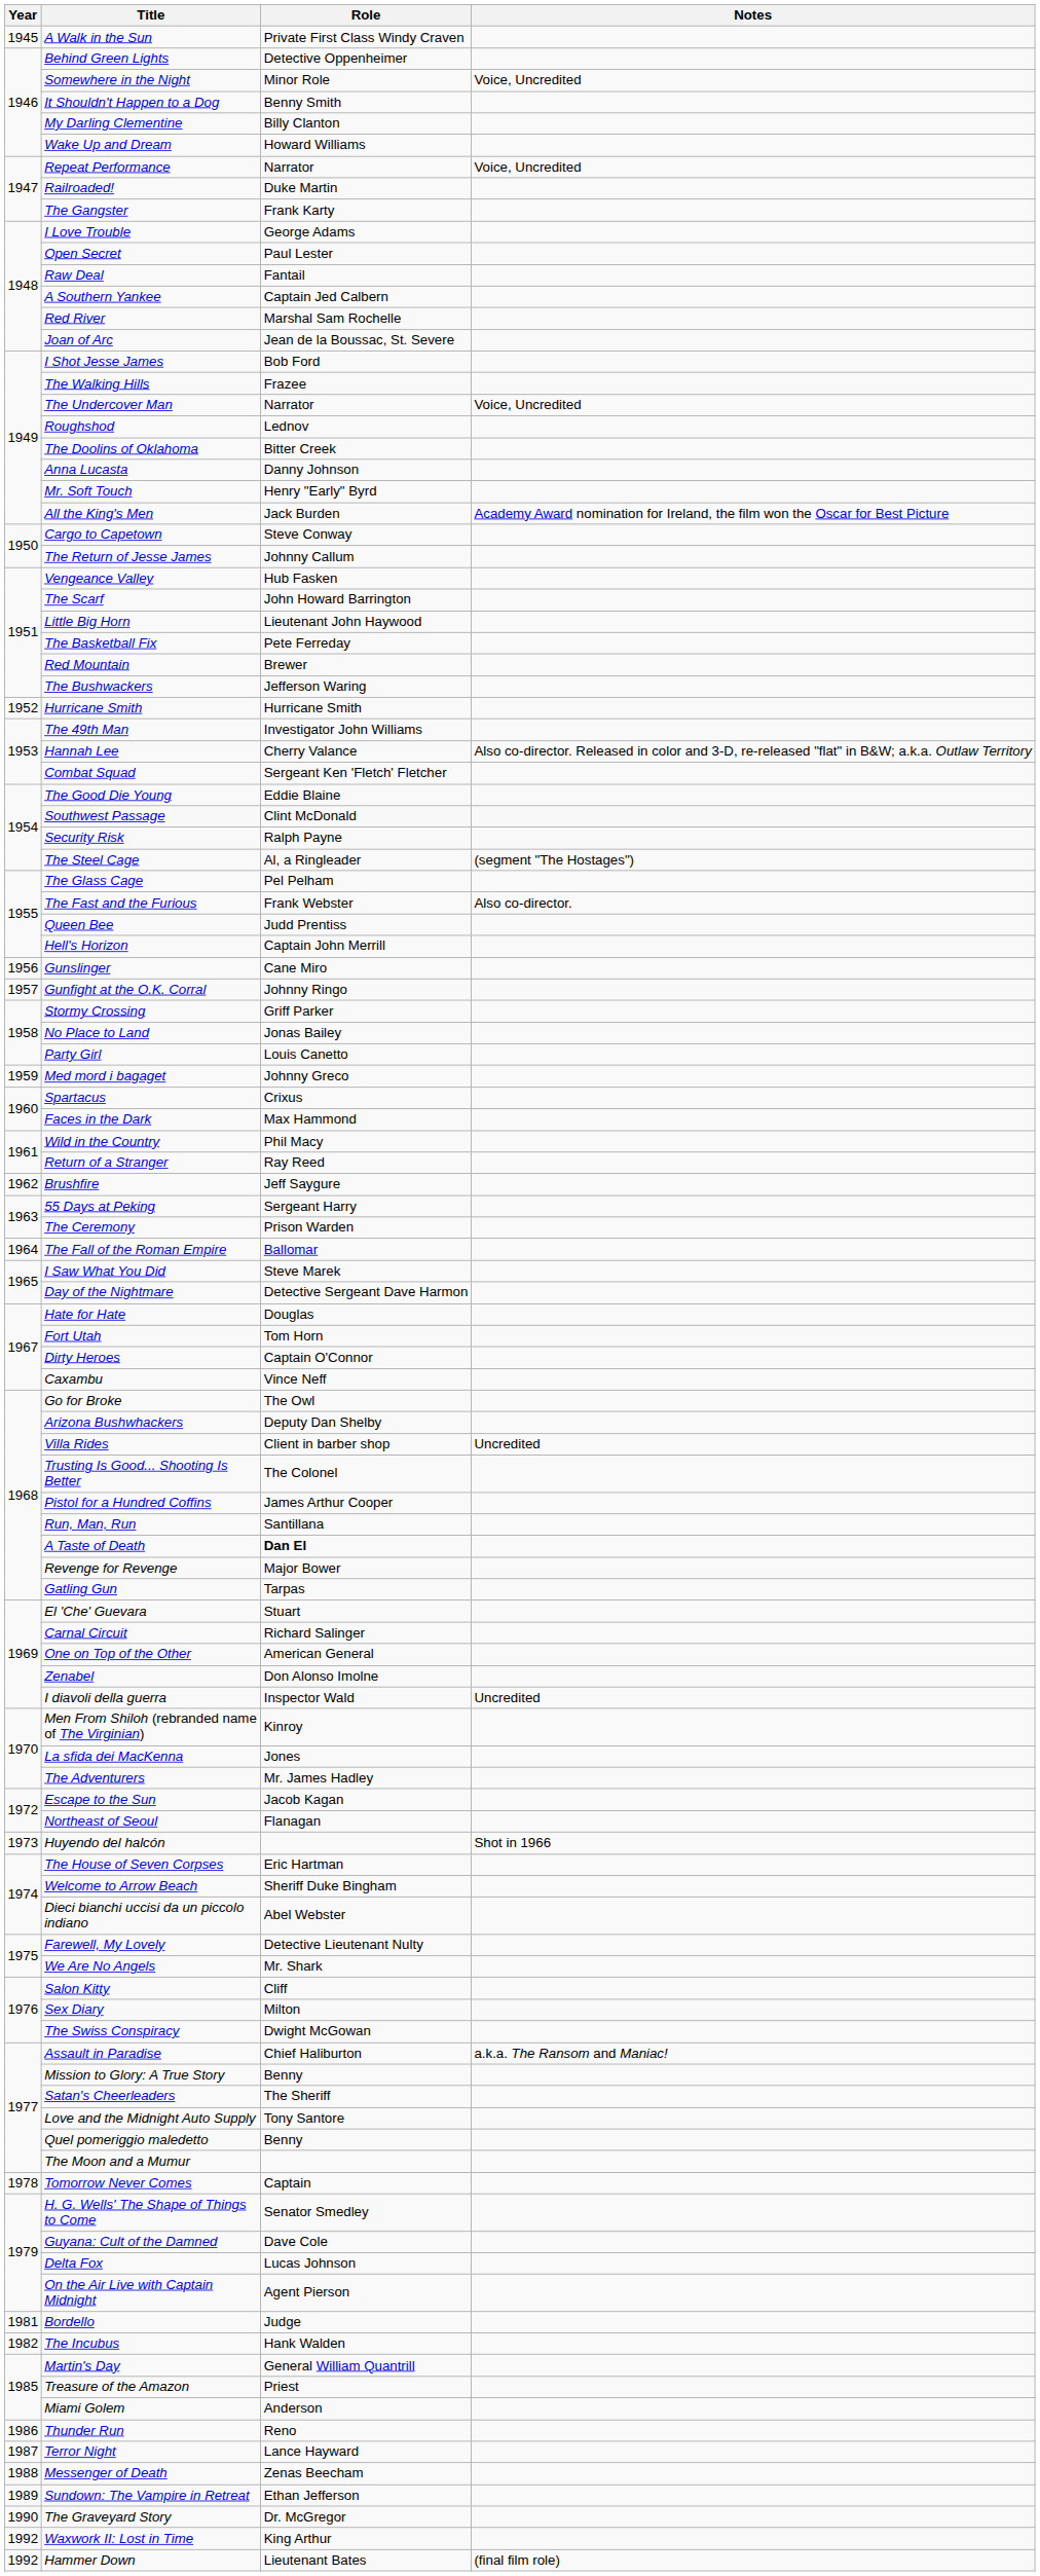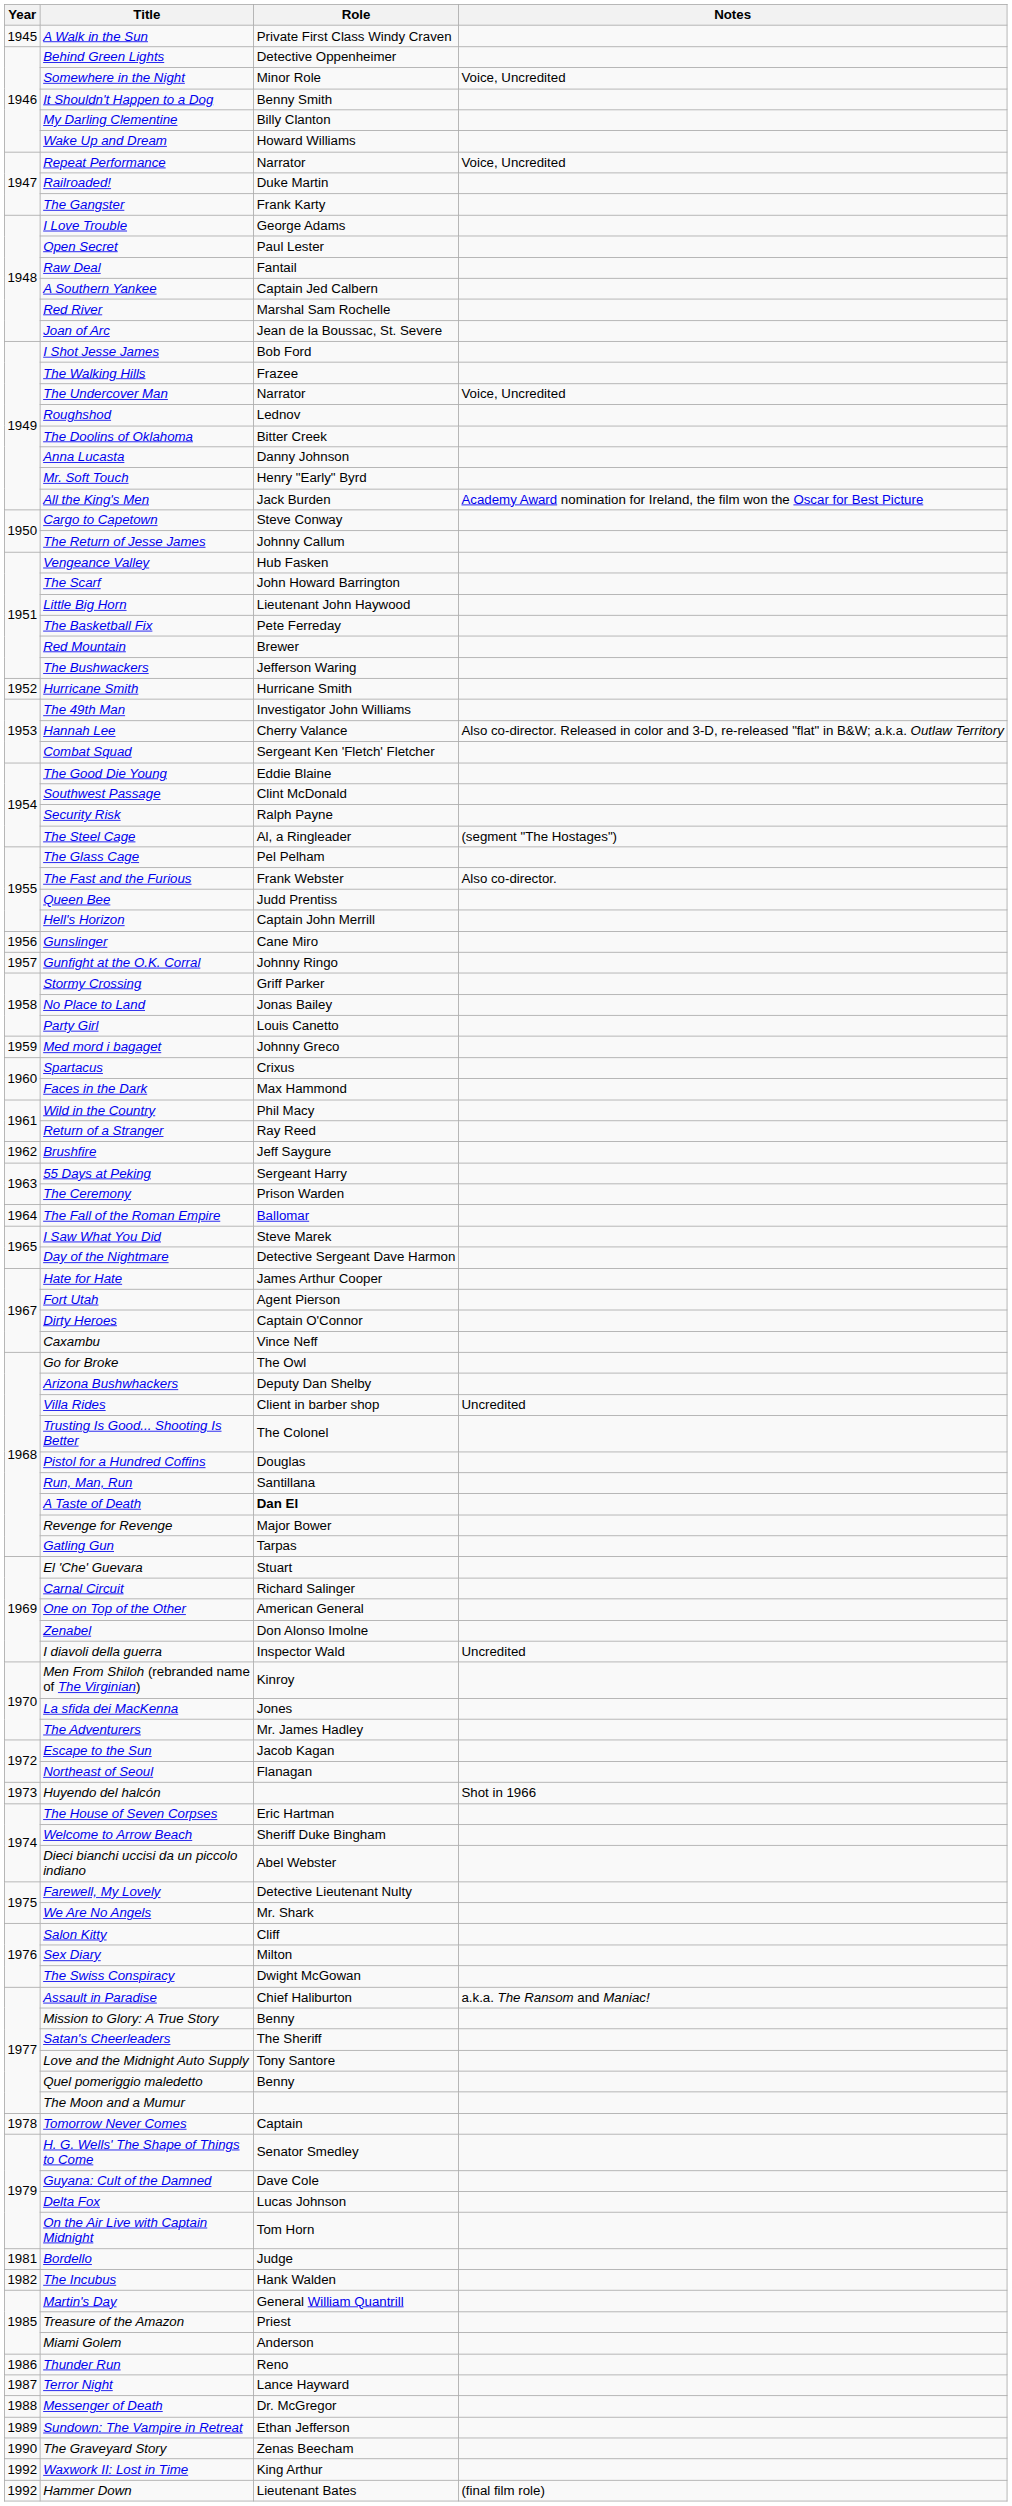 <table class="wikitable sortable">
 <tr>
 <th>Year</th>
 <th width="250">Title</th>
 <th class="unsortable">Role</th>
 <th class="unsortable">Notes</th>
 </tr>
 <tr>
 <td>1945</td>
 <td data-sort-value="Walk in the Sun, A"><em><a href='#'>A Walk in the Sun</a></em></td>
 <td>Private First Class Windy Craven</td>
 <td></td>
 </tr>
 <tr>
 <td rowspan="5">1946</td>
 <td><em><a href='#'>Behind Green Lights</a></em></td>
 <td>Detective Oppenheimer</td>
 <td></td>
 </tr>
 <tr>
 <td><em><a href='#'>Somewhere in the Night</a></em></td>
 <td>Minor Role</td>
 <td>Voice, Uncredited</td>
 </tr>
 <tr>
 <td><em><a href='#'>It Shouldn't Happen to a Dog</a></em></td>
 <td>Benny Smith</td>
 <td></td>
 </tr>
 <tr>
 <td><em><a href='#'>My Darling Clementine</a></em></td>
 <td>Billy Clanton</td>
 <td></td>
 </tr>
 <tr>
 <td><em><a href='#'>Wake Up and Dream</a></em></td>
 <td>Howard Williams</td>
 <td></td>
 </tr>
 <tr>
 <td rowspan="3">1947</td>
 <td><em><a href='#'>Repeat Performance</a></em></td>
 <td>Narrator</td>
 <td>Voice, Uncredited</td>
 </tr>
 <tr>
 <td><em><a href='#'>Railroaded!</a></em></td>
 <td>Duke Martin</td>
 <td></td>
 </tr>
 <tr>
 <td data-sort-value="Gangster, The"><em><a href='#'>The Gangster</a></em></td>
 <td>Frank Karty</td>
 <td></td>
 </tr>
 <tr>
 <td rowspan="6">1948</td>
 <td><em><a href='#'>I Love Trouble</a></em></td>
 <td>George Adams</td>
 <td></td>
 </tr>
 <tr>
 <td><em><a href='#'>Open Secret</a></em></td>
 <td>Paul Lester</td>
 <td></td>
 </tr>
 <tr>
 <td><em><a href='#'>Raw Deal</a></em></td>
 <td>Fantail</td>
 <td></td>
 </tr>
 <tr>
 <td data-sort-value="Southern Yankee, A"><em><a href='#'>A Southern Yankee</a></em></td>
 <td>Captain Jed Calbern</td>
 <td></td>
 </tr>
 <tr>
 <td><em><a href='#'>Red River</a></em></td>
 <td>Marshal Sam Rochelle</td>
 <td></td>
 </tr>
 <tr>
 <td><em><a href='#'>Joan of Arc</a></em></td>
 <td>Jean de la Boussac, St. Severe</td>
 <td></td>
 </tr>
 <tr>
 <td rowspan="8">1949</td>
 <td><em><a href='#'>I Shot Jesse James</a></em></td>
 <td>Bob Ford</td>
 <td></td>
 </tr>
 <tr>
 <td data-sort-value="Walking Hills, The"><em><a href='#'>The Walking Hills</a></em></td>
 <td>Frazee</td>
 <td></td>
 </tr>
 <tr>
 <td data-sort-value="Undercover Man, The"><em><a href='#'>The Undercover Man</a></em></td>
 <td>Narrator</td>
 <td>Voice, Uncredited</td>
 </tr>
 <tr>
 <td><em><a href='#'>Roughshod</a></em></td>
 <td>Lednov</td>
 <td></td>
 </tr>
 <tr>
 <td data-sort-value="Doolins of Oklahoma, The"><em><a href='#'>The Doolins of Oklahoma</a></em></td>
 <td>Bitter Creek</td>
 <td></td>
 </tr>
 <tr>
 <td><em><a href='#'>Anna Lucasta</a></em></td>
 <td>Danny Johnson</td>
 <td></td>
 </tr>
 <tr>
 <td><em><a href='#'>Mr. Soft Touch</a></em></td>
 <td>Henry "Early" Byrd</td>
 <td></td>
 </tr>
 <tr>
 <td><em><a href='#'>All the King's Men</a></em></td>
 <td>Jack Burden</td>
 <td><a href='#'>Academy Award</a> nomination for Ireland, the film won the <a href='#'>Oscar for Best Picture</a></td>
 </tr>
 <tr>
 <td rowspan="2">1950</td>
 <td><em><a href='#'>Cargo to Capetown</a></em></td>
 <td>Steve Conway</td>
 <td></td>
 </tr>
 <tr>
 <td data-sort-value="Return of Jesse James, The"><em><a href='#'>The Return of Jesse James</a></em></td>
 <td>Johnny Callum</td>
 <td></td>
 </tr>
 <tr>
 <td rowspan="6">1951</td>
 <td><em><a href='#'>Vengeance Valley</a></em></td>
 <td>Hub Fasken</td>
 <td></td>
 </tr>
 <tr>
 <td data-sort-value="Scarf, The"><em><a href='#'>The Scarf</a></em></td>
 <td>John Howard Barrington</td>
 <td></td>
 </tr>
 <tr>
 <td><em><a href='#'>Little Big Horn</a></em></td>
 <td>Lieutenant John Haywood</td>
 <td></td>
 </tr>
 <tr>
 <td data-sort-value="Basketball Fix, The"><em><a href='#'>The Basketball Fix</a></em></td>
 <td>Pete Ferreday</td>
 <td></td>
 </tr>
 <tr>
 <td><em><a href='#'>Red Mountain</a></em></td>
 <td>Brewer</td>
 <td></td>
 </tr>
 <tr>
 <td data-sort-value="Bushwackers, The"><em><a href='#'>The Bushwackers</a></em></td>
 <td>Jefferson Waring</td>
 <td></td>
 </tr>
 <tr>
 <td>1952</td>
 <td><em><a href='#'>Hurricane Smith</a></em></td>
 <td>Hurricane Smith</td>
 <td></td>
 </tr>
 <tr>
 <td rowspan="3">1953</td>
 <td data-sort-value="49th Man, The"><em><a href='#'>The 49th Man</a></em></td>
 <td>Investigator John Williams</td>
 <td></td>
 </tr>
 <tr>
 <td><em><a href='#'>Hannah Lee</a></em></td>
 <td>Cherry Valance</td>
 <td>Also co-director. Released in color and 3-D, re-released "flat" in B&W; a.k.a. <em>Outlaw Territory</em></td>
 </tr>
 <tr>
 <td><em><a href='#'>Combat Squad</a></em></td>
 <td>Sergeant Ken 'Fletch' Fletcher</td>
 <td></td>
 </tr>
 <tr>
 <td rowspan="4">1954</td>
 <td data-sort-value="Good Die Young, The"><em><a href='#'>The Good Die Young</a></em></td>
 <td>Eddie Blaine</td>
 <td></td>
 </tr>
 <tr>
 <td><em><a href='#'>Southwest Passage</a></em></td>
 <td>Clint McDonald</td>
 <td></td>
 </tr>
 <tr>
 <td><em><a href='#'>Security Risk</a></em></td>
 <td>Ralph Payne</td>
 <td></td>
 </tr>
 <tr>
 <td data-sort-value="Steel Cage, The"><em><a href='#'>The Steel Cage</a></em></td>
 <td>Al, a Ringleader</td>
 <td>(segment "The Hostages")</td>
 </tr>
 <tr>
 <td rowspan="4">1955</td>
 <td data-sort-value="Glass Cage, The"><em><a href='#'>The Glass Cage</a></em></td>
 <td>Pel Pelham</td>
 <td></td>
 </tr>
 <tr>
 <td data-sort-value="Fast and the Furious, The"><em><a href='#'>The Fast and the Furious</a></em></td>
 <td>Frank Webster</td>
 <td>Also co-director.</td>
 </tr>
 <tr>
 <td><em><a href='#'>Queen Bee</a></em></td>
 <td>Judd Prentiss</td>
 <td></td>
 </tr>
 <tr>
 <td><em><a href='#'>Hell's Horizon</a></em></td>
 <td>Captain John Merrill</td>
 <td></td>
 </tr>
 <tr>
 <td>1956</td>
 <td><em><a href='#'>Gunslinger</a></em></td>
 <td>Cane Miro</td>
 <td></td>
 </tr>
 <tr>
 <td>1957</td>
 <td><em><a href='#'>Gunfight at the O.K. Corral</a></em></td>
 <td>Johnny Ringo</td>
 <td></td>
 </tr>
 <tr>
 <td rowspan="3">1958</td>
 <td><em><a href='#'>Stormy Crossing</a></em></td>
 <td>Griff Parker</td>
 <td></td>
 </tr>
 <tr>
 <td><em><a href='#'>No Place to Land</a></em></td>
 <td>Jonas Bailey</td>
 <td></td>
 </tr>
 <tr>
 <td><em><a href='#'>Party Girl</a></em></td>
 <td>Louis Canetto</td>
 <td></td>
 </tr>
 <tr>
 <td>1959</td>
 <td><em><a href='#'>Med mord i bagaget</a></em></td>
 <td>Johnny Greco</td>
 <td></td>
 </tr>
 <tr>
 <td rowspan="2">1960</td>
 <td><em><a href='#'>Spartacus</a></em></td>
 <td>Crixus</td>
 <td></td>
 </tr>
 <tr>
 <td><em><a href='#'>Faces in the Dark</a></em></td>
 <td>Max Hammond</td>
 <td></td>
 </tr>
 <tr>
 <td rowspan="2">1961</td>
 <td><em><a href='#'>Wild in the Country</a></em></td>
 <td>Phil Macy</td>
 <td></td>
 </tr>
 <tr>
 <td><em><a href='#'>Return of a Stranger</a></em></td>
 <td>Ray Reed</td>
 <td></td>
 </tr>
 <tr>
 <td>1962</td>
 <td><em><a href='#'>Brushfire</a></em></td>
 <td>Jeff Saygure</td>
 <td></td>
 </tr>
 <tr>
 <td rowspan="2">1963</td>
 <td><em><a href='#'>55 Days at Peking</a></em></td>
 <td>Sergeant Harry</td>
 <td></td>
 </tr>
 <tr>
 <td data-sort-value="Ceremony, The"><em><a href='#'>The Ceremony</a></em></td>
 <td>Prison Warden</td>
 <td></td>
 </tr>
 <tr>
 <td>1964</td>
 <td data-sort-value="Fall of the Roman Empire, The"><em><a href='#'>The Fall of the Roman Empire</a></em></td>
 <td><a href='#'>Ballomar</a></td>
 <td></td>
 </tr>
 <tr>
 <td rowspan="2">1965</td>
 <td><em><a href='#'>I Saw What You Did</a></em></td>
 <td>Steve Marek</td>
 <td></td>
 </tr>
 <tr>
 <td><em><a href='#'>Day of the Nightmare</a></em></td>
 <td>Detective Sergeant Dave Harmon</td>
 <td></td>
 </tr>
 <tr>
 <td rowspan="4">1967</td>
 <td><em><a href='#'>Hate for Hate</a></em></td>
-<td>Douglas</td>
+<td>James Arthur Cooper</td>
 <td></td>
 </tr>
 <tr>
 <td><em><a href='#'>Fort Utah</a></em></td>
-<td>Tom Horn</td>
+<td>Agent Pierson</td>
 <td></td>
 </tr>
 <tr>
 <td><em><a href='#'>Dirty Heroes</a></em></td>
 <td>Captain O'Connor</td>
 <td></td>
 </tr>
 <tr>
 <td><em>Caxambu</em></td>
 <td>Vince Neff</td>
 <td></td>
 </tr>
 <tr>
 <td rowspan="9">1968</td>
 <td><em>Go for Broke</em></td>
 <td>The Owl</td>
 <td></td>
 </tr>
 <tr>
 <td><em><a href='#'>Arizona Bushwhackers</a></em></td>
 <td>Deputy Dan Shelby</td>
 <td></td>
 </tr>
 <tr>
 <td><em><a href='#'>Villa Rides</a></em></td>
 <td>Client in barber shop</td>
 <td>Uncredited</td>
 </tr>
 <tr>
 <td><em><a href='#'>Trusting Is Good... Shooting Is Better</a></em></td>
 <td>The Colonel</td>
 <td></td>
 </tr>
 <tr>
 <td><em><a href='#'>Pistol for a Hundred Coffins</a></em></td>
-<td>James Arthur Cooper</td>
+<td>Douglas</td>
 <td></td>
 </tr>
 <tr>
 <td><em><a href='#'>Run, Man, Run</a></em></td>
 <td>Santillana</td>
 <td></td>
 </tr>
 <tr>
 <td data-sort-value="Taste of Death, A"><em><a href='#'>A Taste of Death</a></em></td>
 <td><strong>Dan El</strong></td>
 <td></td>
 </tr>
 <tr>
 <td><em>Revenge for Revenge</em></td>
 <td>Major Bower</td>
 <td></td>
 </tr>
 <tr>
 <td><em><a href='#'>Gatling Gun</a></em></td>
 <td>Tarpas</td>
 <td></td>
 </tr>
 <tr>
 <td rowspan="5">1969</td>
 <td><em>El 'Che' Guevara</em></td>
 <td>Stuart</td>
 <td></td>
 </tr>
 <tr>
 <td><em><a href='#'>Carnal Circuit</a></em></td>
 <td>Richard Salinger</td>
 <td></td>
 </tr>
 <tr>
 <td><em><a href='#'>One on Top of the Other</a></em></td>
 <td>American General</td>
 <td></td>
 </tr>
 <tr>
 <td><em><a href='#'>Zenabel</a></em></td>
 <td>Don Alonso Imolne</td>
 <td></td>
 </tr>
 <tr>
 <td><em>I diavoli della guerra</em></td>
 <td>Inspector Wald</td>
 <td>Uncredited</td>
 </tr>
 <tr>
 <td rowspan="3">1970</td>
 <td><em>Men From Shiloh</em> (rebranded name of <em><a href='#'>The Virginian</a></em>)</td>
 <td>Kinroy</td>
 <td></td>
 </tr>
 <tr>
 <td><em><a href='#'>La sfida dei MacKenna</a></em></td>
 <td>Jones</td>
 <td></td>
 </tr>
 <tr>
 <td data-sort-value="Adventurers, The"><em><a href='#'>The Adventurers</a></em></td>
 <td>Mr. James Hadley</td>
 <td></td>
 </tr>
 <tr>
 <td rowspan="2">1972</td>
 <td><em><a href='#'>Escape to the Sun</a></em></td>
 <td>Jacob Kagan</td>
 <td></td>
 </tr>
 <tr>
 <td><em><a href='#'>Northeast of Seoul</a></em></td>
 <td>Flanagan</td>
 <td></td>
 </tr>
 <tr>
 <td>1973</td>
 <td><em>Huyendo del halcón</em></td>
 <td></td>
 <td>Shot in 1966</td>
 </tr>
 <tr>
 <td rowspan="3">1974</td>
 <td data-sort-value="House of Seven Corpses, The"><em><a href='#'>The House of Seven Corpses</a></em></td>
 <td>Eric Hartman</td>
 <td></td>
 </tr>
 <tr>
 <td><em><a href='#'>Welcome to Arrow Beach</a></em></td>
 <td>Sheriff Duke Bingham</td>
 <td></td>
 </tr>
 <tr>
 <td><em>Dieci bianchi uccisi da un piccolo indiano</em></td>
 <td>Abel Webster</td>
 <td></td>
 </tr>
 <tr>
 <td rowspan="2">1975</td>
 <td><em><a href='#'>Farewell, My Lovely</a></em></td>
 <td>Detective Lieutenant Nulty</td>
 <td></td>
 </tr>
 <tr>
 <td><em><a href='#'>We Are No Angels</a></em></td>
 <td>Mr. Shark</td>
 <td></td>
 </tr>
 <tr>
 <td rowspan="3">1976</td>
 <td><em><a href='#'>Salon Kitty</a></em></td>
 <td>Cliff</td>
 <td></td>
 </tr>
 <tr>
 <td><em><a href='#'>Sex Diary</a></em></td>
 <td>Milton</td>
 <td></td>
 </tr>
 <tr>
 <td data-sort-value="Swiss Conspiracy, The"><em><a href='#'>The Swiss Conspiracy</a></em></td>
 <td>Dwight McGowan</td>
 <td></td>
 </tr>
 <tr>
 <td rowspan="6">1977</td>
 <td><em><a href='#'>Assault in Paradise</a></em></td>
 <td>Chief Haliburton</td>
 <td>a.k.a. <em>The Ransom</em> and <em>Maniac!</em></td>
 </tr>
 <tr>
 <td><em>Mission to Glory: A True Story</em></td>
 <td>Benny</td>
 <td></td>
 </tr>
 <tr>
 <td><em><a href='#'>Satan's Cheerleaders</a></em></td>
 <td>The Sheriff</td>
 <td></td>
 </tr>
 <tr>
 <td><em>Love and the Midnight Auto Supply</em></td>
 <td>Tony Santore</td>
 <td></td>
 </tr>
 <tr>
 <td><em>Quel pomeriggio maledetto</em></td>
 <td>Benny</td>
 <td></td>
 </tr>
 <tr>
 <td data-sort-value="Moon and a Mumur, The"><em>The Moon and a Mumur</em></td>
 <td></td>
 <td></td>
 </tr>
 <tr>
 <td>1978</td>
 <td><em><a href='#'>Tomorrow Never Comes</a></em></td>
 <td>Captain</td>
 <td></td>
 </tr>
 <tr>
 <td rowspan="4">1979</td>
 <td><em><a href='#'>H. G. Wells' The Shape of Things to Come</a></em></td>
 <td>Senator Smedley</td>
 <td></td>
 </tr>
 <tr>
 <td><em><a href='#'>Guyana: Cult of the Damned</a></em></td>
 <td>Dave Cole</td>
 <td></td>
 </tr>
 <tr>
 <td><em><a href='#'>Delta Fox</a></em></td>
 <td>Lucas Johnson</td>
 <td></td>
 </tr>
 <tr>
 <td><em><a href='#'>On the Air Live with Captain Midnight</a></em></td>
-<td>Agent Pierson</td>
+<td>Tom Horn</td>
 <td></td>
 </tr>
 <tr>
 <td>1981</td>
 <td><em><a href='#'>Bordello</a></em></td>
 <td>Judge</td>
 <td></td>
 </tr>
 <tr>
 <td>1982</td>
 <td data-sort-value="Incubus, The"><em><a href='#'>The Incubus</a></em></td>
 <td>Hank Walden</td>
 <td></td>
 </tr>
 <tr>
 <td rowspan="3">1985</td>
 <td><em><a href='#'>Martin's Day</a></em></td>
 <td>General <a href='#'>William Quantrill</a></td>
 <td></td>
 </tr>
 <tr>
 <td><em>Treasure of the Amazon</em></td>
 <td>Priest</td>
 <td></td>
 </tr>
 <tr>
 <td><em>Miami Golem</em></td>
 <td>Anderson</td>
 <td></td>
 </tr>
 <tr>
 <td>1986</td>
 <td><em><a href='#'>Thunder Run</a></em></td>
 <td>Reno</td>
 <td></td>
 </tr>
 <tr>
 <td>1987</td>
 <td><em><a href='#'>Terror Night</a></em></td>
 <td>Lance Hayward</td>
 <td></td>
 </tr>
 <tr>
 <td>1988</td>
 <td><em><a href='#'>Messenger of Death</a></em></td>
-<td>Zenas Beecham</td>
+<td>Dr. McGregor</td>
 <td></td>
 </tr>
 <tr>
 <td>1989</td>
 <td><em><a href='#'>Sundown: The Vampire in Retreat</a></em></td>
 <td>Ethan Jefferson</td>
 <td></td>
 </tr>
 <tr>
 <td>1990</td>
 <td data-sort-value="Graveyard Story, The"><em>The Graveyard Story</em></td>
-<td>Dr. McGregor</td>
+<td>Zenas Beecham</td>
 <td></td>
 </tr>
 <tr>
 <td>1992</td>
 <td><em><a href='#'>Waxwork II: Lost in Time</a></em></td>
 <td>King Arthur</td>
 <td></td>
 </tr>
 <tr>
 <td>1992</td>
 <td><em>Hammer Down</em></td>
 <td>Lieutenant Bates</td>
 <td>(final film role)</td>
 </tr>
 </table>
